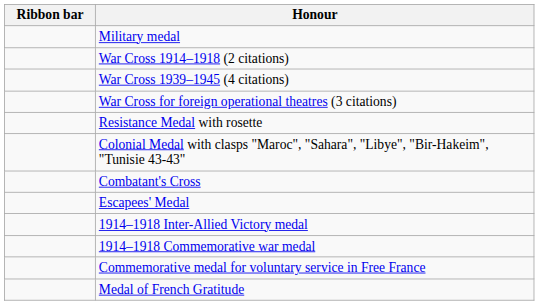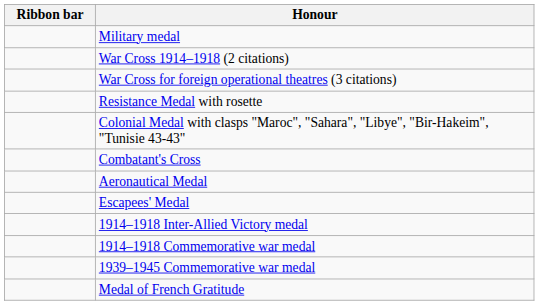 <table class="wikitable"  style="width: 100%">
 <tr>
 <th style="width:100px;">Ribbon bar</th>
 <th>Honour</th>
 </tr>
 <tr>
 <td></td>
 <td><a href='#'>Military medal</a></td>
 </tr>
 <tr>
 <td></td>
 <td><a href='#'>War Cross 1914–1918</a> (2 citations)</td>
-</tr>
-<tr>
-<td></td>
-<td><a href='#'>War Cross 1939–1945</a> (4 citations)</td>
 </tr>
 <tr>
 <td></td>
 <td><a href='#'>War Cross for foreign operational theatres</a> (3 citations)</td>
 </tr>
 <tr>
 <td></td>
 <td><a href='#'>Resistance Medal</a> with rosette</td>
 </tr>
 <tr>
 <td></td>
 <td><a href='#'>Colonial Medal</a> with clasps "Maroc", "Sahara", "Libye", "Bir-Hakeim", "Tunisie 43-43"</td>
 </tr>
 <tr>
 <td></td>
 <td><a href='#'>Combatant's Cross</a></td>
 </tr>
 <tr>
 <td></td>
+<td><a href='#'>Aeronautical Medal</a></td>
+</tr>
+<tr>
+<td></td>
 <td><a href='#'>Escapees' Medal</a></td>
 </tr>
 <tr>
 <td></td>
 <td><a href='#'>1914–1918 Inter-Allied Victory medal</a></td>
 </tr>
 <tr>
 <td></td>
 <td><a href='#'>1914–1918 Commemorative war medal</a></td>
 </tr>
 <tr>
 <td></td>
-<td><a href='#'>Commemorative medal for voluntary service in Free France</a></td>
+<td><a href='#'>1939–1945 Commemorative war medal</a></td>
 </tr>
 <tr>
 <td></td>
 <td><a href='#'>Medal of French Gratitude</a></td>
 </tr>
 </table>
